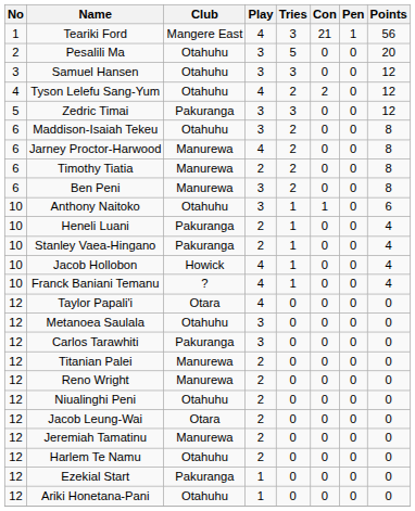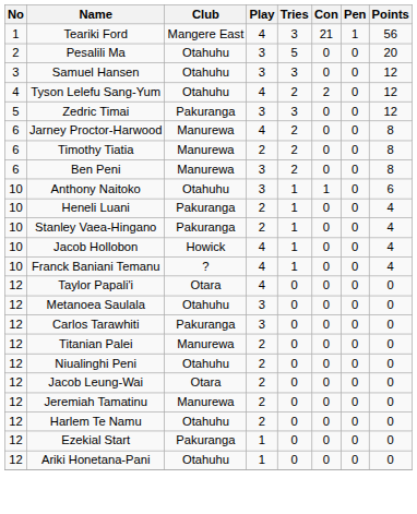 <table class="wikitable sortable" style="text-align: center;">
 <tr>
 <th>No</th>
 <th>Name</th>
 <th>Club</th>
 <th>Play</th>
 <th>Tries</th>
 <th>Con</th>
 <th>Pen</th>
 <th>Points</th>
 </tr>
 <tr>
 <td>1</td>
 <td>Teariki Ford</td>
 <td>Mangere East</td>
 <td>4</td>
 <td>3</td>
 <td>21</td>
 <td>1</td>
 <td>56</td>
 </tr>
 <tr>
 <td>2</td>
 <td>Pesalili Ma</td>
 <td>Otahuhu</td>
 <td>3</td>
 <td>5</td>
 <td>0</td>
 <td>0</td>
 <td>20</td>
 </tr>
 <tr>
 <td>3</td>
 <td>Samuel Hansen</td>
 <td>Otahuhu</td>
 <td>3</td>
 <td>3</td>
 <td>0</td>
 <td>0</td>
 <td>12</td>
 </tr>
 <tr>
 <td>4</td>
 <td>Tyson Lelefu Sang-Yum</td>
 <td>Otahuhu</td>
 <td>4</td>
 <td>2</td>
 <td>2</td>
 <td>0</td>
 <td>12</td>
 </tr>
 <tr>
 <td>5</td>
 <td>Zedric Timai</td>
 <td>Pakuranga</td>
 <td>3</td>
 <td>3</td>
 <td>0</td>
 <td>0</td>
 <td>12</td>
-</tr>
-<tr>
-<td>6</td>
-<td>Maddison-Isaiah Tekeu</td>
-<td>Otahuhu</td>
-<td>3</td>
-<td>2</td>
-<td>0</td>
-<td>0</td>
-<td>8</td>
 </tr>
 <tr>
 <td>6</td>
 <td>Jarney Proctor-Harwood</td>
 <td>Manurewa</td>
 <td>4</td>
 <td>2</td>
 <td>0</td>
 <td>0</td>
 <td>8</td>
 </tr>
 <tr>
 <td>6</td>
 <td>Timothy Tiatia</td>
 <td>Manurewa</td>
 <td>2</td>
 <td>2</td>
 <td>0</td>
 <td>0</td>
 <td>8</td>
 </tr>
 <tr>
 <td>6</td>
 <td>Ben Peni</td>
 <td>Manurewa</td>
 <td>3</td>
 <td>2</td>
 <td>0</td>
 <td>0</td>
 <td>8</td>
 </tr>
 <tr>
 <td>10</td>
 <td>Anthony Naitoko</td>
 <td>Otahuhu</td>
 <td>3</td>
 <td>1</td>
 <td>1</td>
 <td>0</td>
 <td>6</td>
 </tr>
 <tr>
 <td>10</td>
 <td>Heneli Luani</td>
 <td>Pakuranga</td>
 <td>2</td>
 <td>1</td>
 <td>0</td>
 <td>0</td>
 <td>4</td>
 </tr>
 <tr>
 <td>10</td>
 <td>Stanley Vaea-Hingano</td>
 <td>Pakuranga</td>
 <td>2</td>
 <td>1</td>
 <td>0</td>
 <td>0</td>
 <td>4</td>
 </tr>
 <tr>
 <td>10</td>
 <td>Jacob Hollobon</td>
 <td>Howick</td>
 <td>4</td>
 <td>1</td>
 <td>0</td>
 <td>0</td>
 <td>4</td>
 </tr>
 <tr>
 <td>10</td>
 <td>Franck Baniani Temanu</td>
 <td>?</td>
 <td>4</td>
 <td>1</td>
 <td>0</td>
 <td>0</td>
 <td>4</td>
 </tr>
 <tr>
 <td>12</td>
 <td>Taylor Papali'i</td>
 <td>Otara</td>
 <td>4</td>
 <td>0</td>
 <td>0</td>
 <td>0</td>
 <td>0</td>
 </tr>
 <tr>
 <td>12</td>
 <td>Metanoea Saulala</td>
 <td>Otahuhu</td>
 <td>3</td>
 <td>0</td>
 <td>0</td>
 <td>0</td>
 <td>0</td>
 </tr>
 <tr>
 <td>12</td>
 <td>Carlos Tarawhiti</td>
 <td>Pakuranga</td>
 <td>3</td>
 <td>0</td>
 <td>0</td>
 <td>0</td>
 <td>0</td>
 </tr>
 <tr>
 <td>12</td>
 <td>Titanian Palei</td>
 <td>Manurewa</td>
 <td>2</td>
 <td>0</td>
 <td>0</td>
 <td>0</td>
 <td>0</td>
 </tr>
 <tr>
 <td>12</td>
-<td>Reno Wright</td>
-<td>Manurewa</td>
-<td>2</td>
-<td>0</td>
-<td>0</td>
-<td>0</td>
-<td>0</td>
-</tr>
-<tr>
-<td>12</td>
 <td>Niualinghi Peni</td>
 <td>Otahuhu</td>
 <td>2</td>
 <td>0</td>
 <td>0</td>
 <td>0</td>
 <td>0</td>
 </tr>
 <tr>
 <td>12</td>
 <td>Jacob Leung-Wai</td>
 <td>Otara</td>
 <td>2</td>
 <td>0</td>
 <td>0</td>
 <td>0</td>
 <td>0</td>
 </tr>
 <tr>
 <td>12</td>
 <td>Jeremiah Tamatinu</td>
 <td>Manurewa</td>
 <td>2</td>
 <td>0</td>
 <td>0</td>
 <td>0</td>
 <td>0</td>
 </tr>
 <tr>
 <td>12</td>
 <td>Harlem Te Namu</td>
 <td>Otahuhu</td>
 <td>2</td>
 <td>0</td>
 <td>0</td>
 <td>0</td>
 <td>0</td>
 </tr>
 <tr>
 <td>12</td>
 <td>Ezekial Start</td>
 <td>Pakuranga</td>
 <td>1</td>
 <td>0</td>
 <td>0</td>
 <td>0</td>
 <td>0</td>
 </tr>
 <tr>
 <td>12</td>
 <td>Ariki Honetana-Pani</td>
 <td>Otahuhu</td>
 <td>1</td>
 <td>0</td>
 <td>0</td>
 <td>0</td>
 <td>0</td>
 </tr>
 <tr>
 </tr>
 </table>
